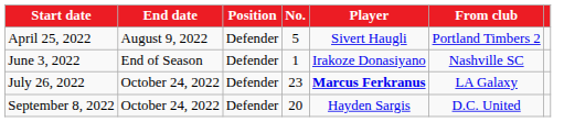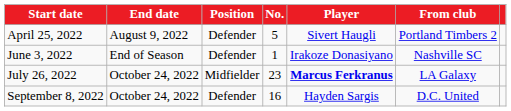 <table class="wikitable">
 <tr>
 <th style="background:#EC1C24; color:white;"><strong>Start date</strong></th>
 <th style="background:#EC1C24; color:white;"><strong>End date</strong></th>
 <th style="background:#EC1C24; color:white;"><strong>Position</strong></th>
 <th style="background:#EC1C24; color:white;"><strong>No.</strong></th>
 <th style="background:#EC1C24; color:white;"><strong>Player</strong></th>
 <th style="background:#EC1C24; color:white;"><strong>From club</strong></th>
 <th style="background:#EC1C24; color:white;"><strong></strong></th>
 </tr>
 <tr>
 <td>April 25, 2022</td>
 <td>August 9, 2022</td>
 <td style="text-align:center;">Defender</td>
 <td style="text-align:center;">5</td>
 <td style="text-align:center;"> <a href='#'>Sivert Haugli</a></td>
 <td style="text-align:center;"> <a href='#'>Portland Timbers 2</a></td>
 <td style="text-align:center;"></td>
 </tr>
 <tr>
 <td>June 3, 2022</td>
 <td>End of Season</td>
 <td style="text-align:center;">Defender</td>
 <td style="text-align:center;">1</td>
 <td style="text-align:center;"> <a href='#'>Irakoze Donasiyano</a></td>
 <td style="text-align:center;"> <a href='#'>Nashville SC</a></td>
 <td style="text-align:center;"></td>
 </tr>
 <tr>
 <td>July 26, 2022</td>
 <td>October 24, 2022</td>
-<td style="text-align:center;">Defender</td>
+<td style="text-align:center;">Midfielder</td>
 <td style="text-align:center;">23</td>
 <td style="text-align:center;"><strong> <a href='#'>Marcus Ferkranus</a></strong></td>
 <td style="text-align:center;"> <a href='#'>LA Galaxy</a></td>
 <td style="text-align:center;"></td>
 </tr>
 <tr>
 <td>September 8, 2022</td>
 <td>October 24, 2022</td>
 <td style="text-align:center;">Defender</td>
-<td style="text-align:center;">20</td>
+<td style="text-align:center;">16</td>
 <td style="text-align:center;"> <a href='#'>Hayden Sargis</a></td>
 <td style="text-align:center;"> <a href='#'>D.C. United</a></td>
 <td style="text-align:center;"></td>
 </tr>
 </table>
